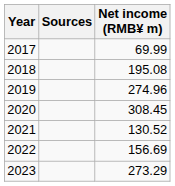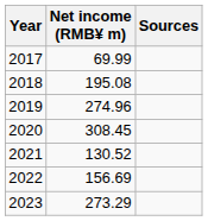 <table class="wikitable" style="text-align:right;">
 <tr>
 <th>Year</th>
+<th>Net income<br>(RMB¥ m)</th>
 <th>Sources</th>
-<th>Net income<br>(RMB¥ m)</th>
 </tr>
 <tr>
 <td align="left">2017</td>
+<td>69.99</td>
 <td></td>
-<td>69.99</td>
 </tr>
 <tr>
 <td align="left">2018</td>
+<td>195.08</td>
 <td></td>
-<td>195.08</td>
 </tr>
 <tr>
 <td align="left">2019</td>
+<td>274.96</td>
 <td></td>
-<td>274.96</td>
 </tr>
 <tr>
 <td align="left">2020</td>
+<td>308.45</td>
 <td></td>
-<td>308.45</td>
 </tr>
 <tr>
 <td align="left">2021</td>
+<td>130.52</td>
 <td></td>
-<td>130.52</td>
 </tr>
 <tr>
 <td align="left">2022</td>
+<td>156.69</td>
 <td></td>
-<td>156.69</td>
 </tr>
 <tr>
 <td align="left">2023</td>
+<td>273.29</td>
 <td></td>
-<td>273.29</td>
 </tr>
 </table>
